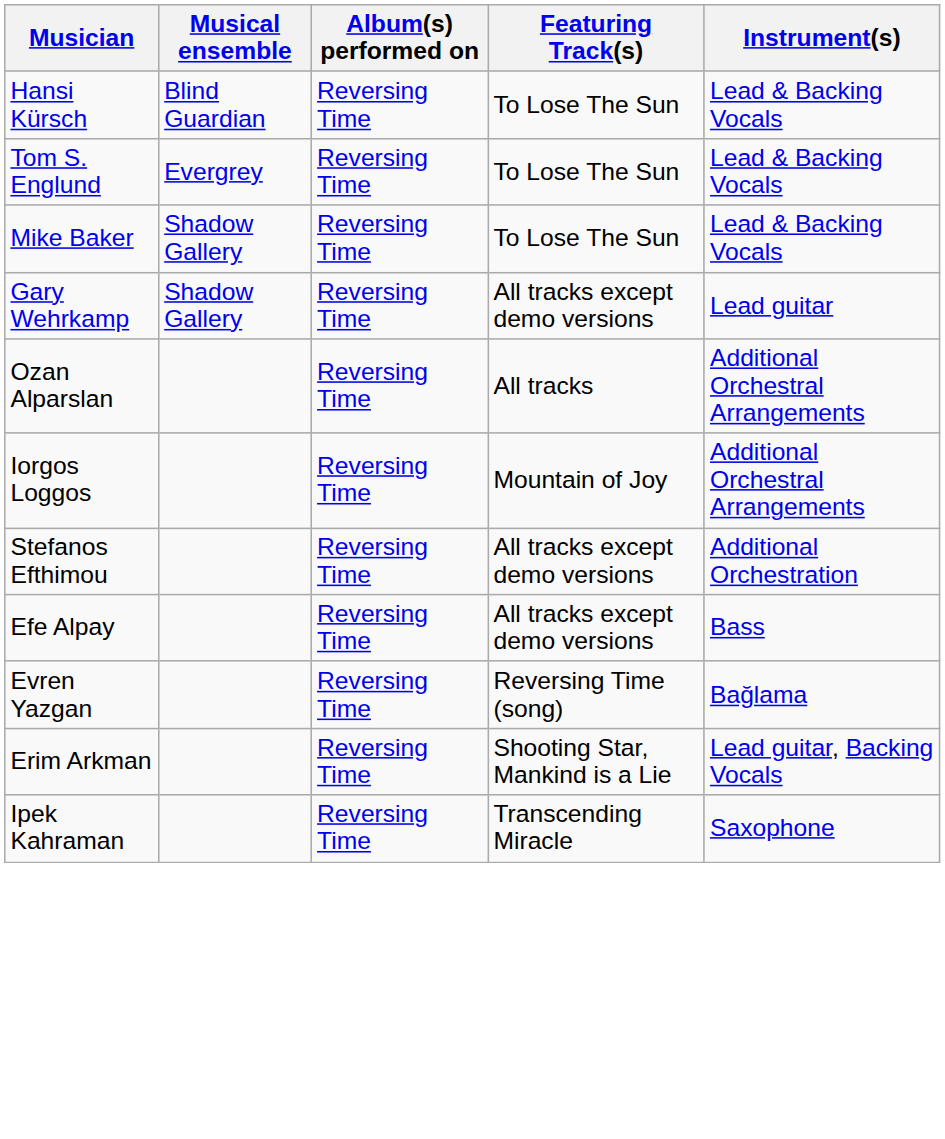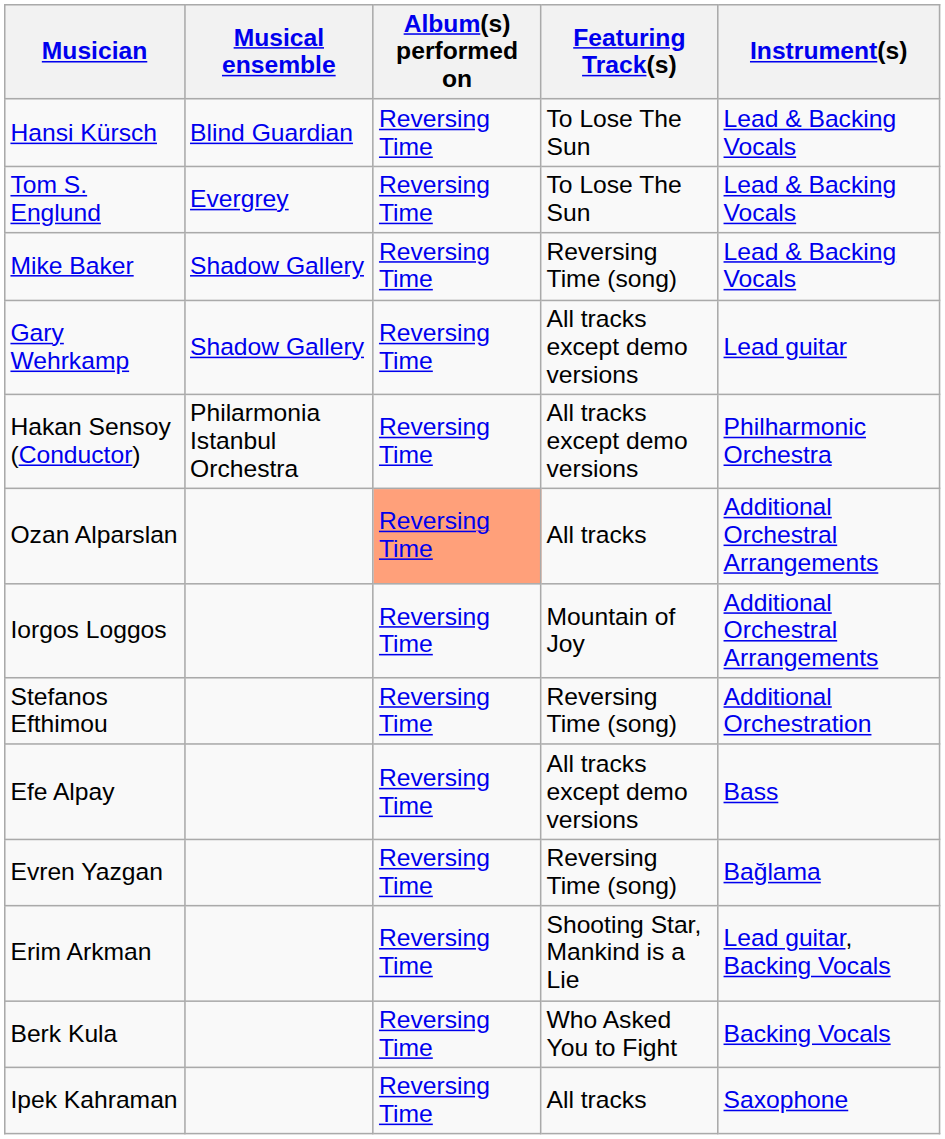 <table class="wikitable">
 <tr>
 <th><a href='#'>Musician</a></th>
 <th><a href='#'>Musical ensemble</a></th>
 <th><a href='#'>Album</a>(s) performed on</th>
 <th><a href='#'>Featuring Track</a>(s)</th>
 <th><a href='#'>Instrument</a>(s)</th>
 </tr>
 <tr>
 <td><a href='#'>Hansi Kürsch</a></td>
 <td><a href='#'>Blind Guardian</a></td>
 <td><a href='#'>Reversing Time</a></td>
 <td>To Lose The Sun</td>
 <td><a href='#'>Lead & Backing Vocals</a></td>
 </tr>
 <tr>
 <td><a href='#'>Tom S. Englund</a></td>
 <td><a href='#'>Evergrey</a></td>
 <td><a href='#'>Reversing Time</a></td>
 <td>To Lose The Sun</td>
 <td><a href='#'>Lead & Backing Vocals</a></td>
 </tr>
 <tr>
 <td><a href='#'>Mike Baker</a></td>
 <td><a href='#'>Shadow Gallery</a></td>
 <td><a href='#'>Reversing Time</a></td>
-<td>To Lose The Sun</td>
+<td>Reversing Time (song)</td>
 <td><a href='#'>Lead & Backing Vocals</a></td>
 </tr>
 <tr>
 <td><a href='#'>Gary Wehrkamp</a></td>
 <td><a href='#'>Shadow Gallery</a></td>
 <td><a href='#'>Reversing Time</a></td>
 <td>All tracks except demo versions</td>
 <td><a href='#'>Lead guitar</a></td>
 </tr>
 <tr>
+<td>Hakan Sensoy (<a href='#'>Conductor</a>)</td>
+<td>Philarmonia Istanbul Orchestra</td>
+<td><a href='#'>Reversing Time</a></td>
+<td>All tracks except demo versions</td>
+<td><a href='#'>Philharmonic Orchestra</a></td>
+</tr>
+<tr>
 <td>Ozan Alparslan</td>
 <td></td>
-<td><a href='#'>Reversing Time</a></td>
+<td style="background: lightsalmon;"><a href='#'>Reversing Time</a></td>
 <td>All tracks</td>
 <td><a href='#'>Additional Orchestral Arrangements</a></td>
 </tr>
 <tr>
 <td>Iorgos Loggos</td>
 <td></td>
 <td><a href='#'>Reversing Time</a></td>
 <td>Mountain of Joy</td>
 <td><a href='#'>Additional Orchestral Arrangements</a></td>
 </tr>
 <tr>
 <td>Stefanos Efthimou</td>
 <td></td>
 <td><a href='#'>Reversing Time</a></td>
-<td>All tracks except demo versions</td>
+<td>Reversing Time (song)</td>
 <td><a href='#'>Additional Orchestration</a></td>
 </tr>
 <tr>
 <td>Efe Alpay</td>
 <td></td>
 <td><a href='#'>Reversing Time</a></td>
 <td>All tracks except demo versions</td>
 <td><a href='#'>Bass</a></td>
 </tr>
 <tr>
 <td>Evren Yazgan</td>
 <td></td>
 <td><a href='#'>Reversing Time</a></td>
 <td>Reversing Time (song)</td>
 <td><a href='#'>Bağlama</a></td>
 </tr>
 <tr>
 <td>Erim Arkman</td>
 <td></td>
 <td><a href='#'>Reversing Time</a></td>
 <td>Shooting Star, Mankind is a Lie</td>
 <td><a href='#'>Lead guitar</a>, <a href='#'>Backing Vocals</a></td>
 </tr>
 <tr>
+<td>Berk Kula</td>
+<td></td>
+<td><a href='#'>Reversing Time</a></td>
+<td>Who Asked You to Fight</td>
+<td><a href='#'>Backing Vocals</a></td>
+</tr>
+<tr>
 <td>Ipek Kahraman</td>
 <td></td>
 <td><a href='#'>Reversing Time</a></td>
-<td>Transcending Miracle</td>
+<td>All tracks</td>
 <td><a href='#'>Saxophone</a></td>
 </tr>
 </table>
